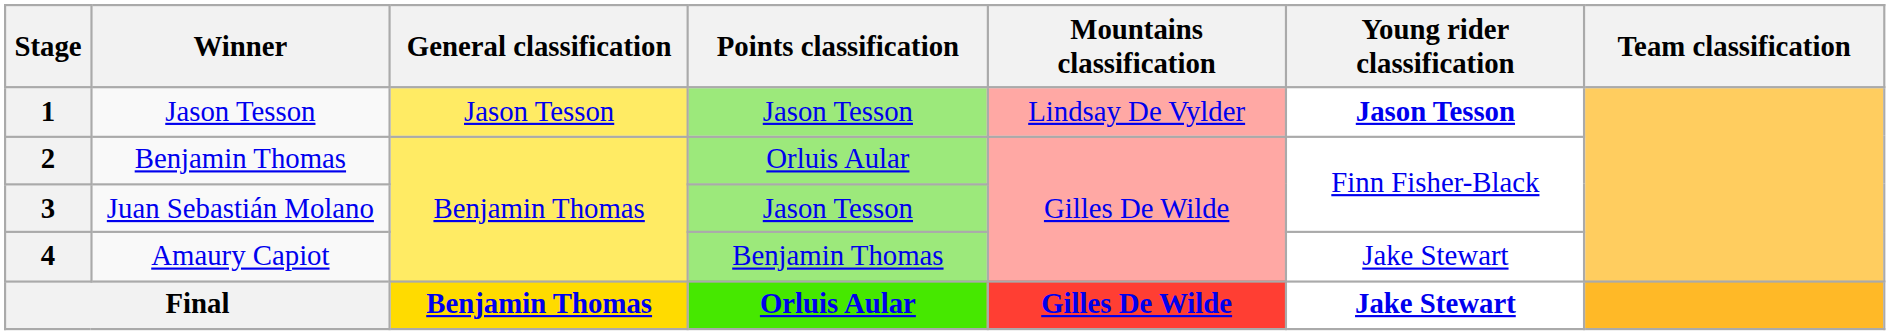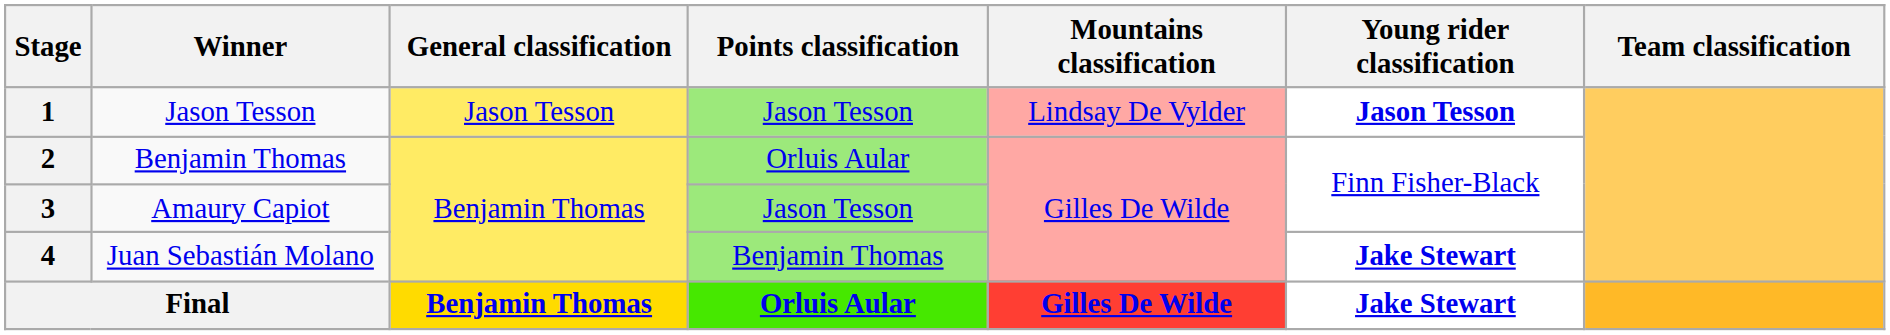 <table class="wikitable" style="text-align: center; font-size:smaller;">
 <tr style="background:#efefef;">
 <th style="width:2%;">Stage</th>
 <th style="width:14%;">Winner</th>
 <th style="width:14%;">General classification<br></th>
 <th style="width:14%;">Points classification<br></th>
 <th style="width:14%;">Mountains classification<br></th>
 <th style="width:14%;">Young rider classification<br></th>
 <th style="width:14%;">Team classification</th>
 </tr>
 <tr>
 <th>1</th>
 <td><a href='#'>Jason Tesson</a></td>
 <td style="background:#FFEB64;"><a href='#'>Jason Tesson</a></td>
 <td style="background:#9CE97B;"><a href='#'>Jason Tesson</a></td>
 <td style="background:#FFA8A4;"><a href='#'>Lindsay De Vylder</a></td>
 <td style="background:white;"><strong><a href='#'>Jason Tesson</a></strong></td>
 <td style="background:#FFCD5F;" rowspan="4"></td>
 </tr>
 <tr>
 <th>2</th>
 <td><a href='#'>Benjamin Thomas</a></td>
 <td style="background:#FFEB64;" rowspan="3"><a href='#'>Benjamin Thomas</a></td>
 <td style="background:#9CE97B;"><a href='#'>Orluis Aular</a></td>
 <td style="background:#FFA8A4;" rowspan="3"><a href='#'>Gilles De Wilde</a></td>
 <td style="background:white;" rowspan="2"><a href='#'>Finn Fisher-Black</a></td>
 </tr>
 <tr>
 <th>3</th>
-<td><a href='#'>Juan Sebastián Molano</a></td>
+<td><a href='#'>Amaury Capiot</a></td>
 <td style="background:#9CE97B;"><a href='#'>Jason Tesson</a></td>
 </tr>
 <tr>
 <th>4</th>
-<td><a href='#'>Amaury Capiot</a></td>
+<td><a href='#'>Juan Sebastián Molano</a></td>
 <td style="background:#9CE97B;"><a href='#'>Benjamin Thomas</a></td>
-<td style="background:white;"><a href='#'>Jake Stewart</a></td>
+<td style="background:white;"><strong><a href='#'>Jake Stewart</a></strong></td>
 </tr>
 <tr>
 <th colspan="2">Final</th>
 <th style="background:#FFDB00;"><a href='#'>Benjamin Thomas</a></th>
 <th style="background:#46E800;"><a href='#'>Orluis Aular</a></th>
 <th style="background:#FF3E33;"><a href='#'>Gilles De Wilde</a></th>
 <th style="background:white;"><a href='#'>Jake Stewart</a></th>
 <th style="background:#FFB927;"></th>
 </tr>
 </table>
